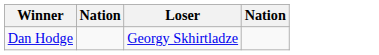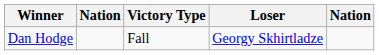 <table class="wikitable sortable" style="text-align:left;">
 <tr>
 <th>Winner</th>
 <th>Nation</th>
+<th>Victory Type</th>
 <th>Loser</th>
 <th>Nation</th>
 </tr>
 <tr>
 <td><a href='#'>Dan Hodge</a></td>
 <td></td>
+<td>Fall</td>
 <td><a href='#'>Georgy Skhirtladze</a></td>
 <td></td>
 </tr>
 </table>
